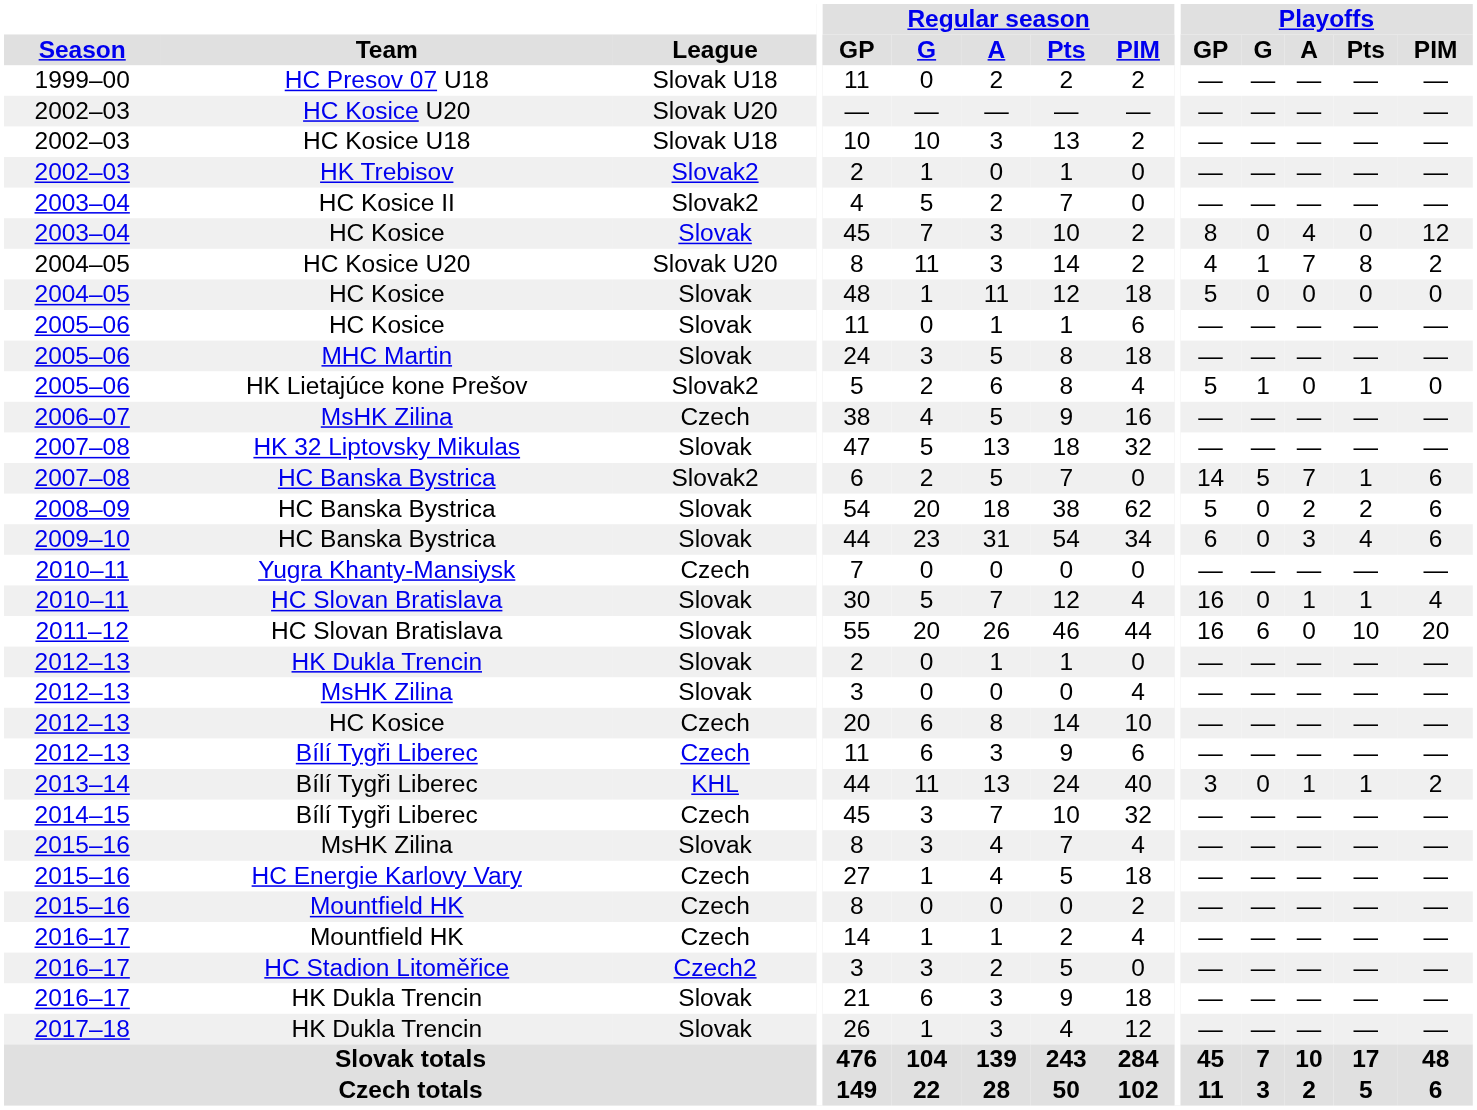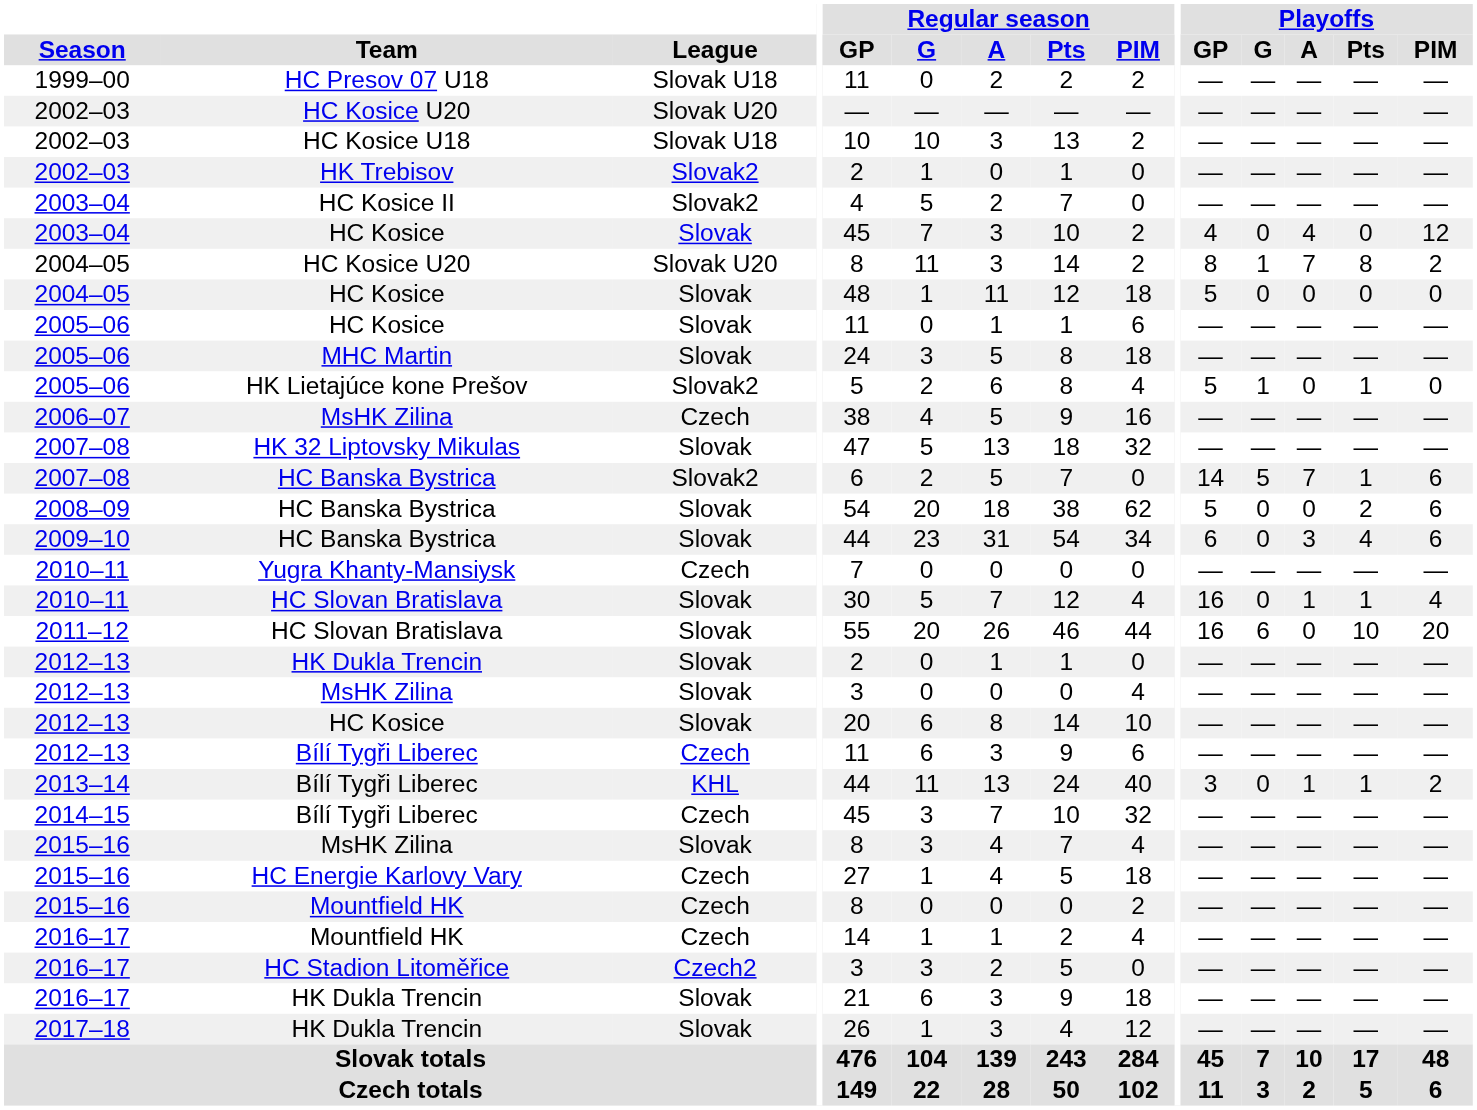 <table border="0" cellpadding="1" cellspacing="0" style="text-align:center; width:60em">
 <tr bgcolor="#e0e0e0">
 <th colspan="3" bgcolor="#ffffff"></th>
 <th rowspan="99" bgcolor="#ffffff"></th>
 <th colspan="5"><a href='#'>Regular season</a></th>
 <th rowspan="99" bgcolor="#ffffff"></th>
 <th colspan="5"><a href='#'>Playoffs</a></th>
 </tr>
 <tr bgcolor="#e0e0e0">
 <th><a href='#'>Season</a></th>
 <th>Team</th>
 <th>League</th>
 <th>GP</th>
 <th><a href='#'>G</a></th>
 <th><a href='#'>A</a></th>
 <th><a href='#'>Pts</a></th>
 <th><a href='#'>PIM</a></th>
 <th>GP</th>
 <th>G</th>
 <th>A</th>
 <th>Pts</th>
 <th>PIM</th>
 </tr>
 <tr>
 <td>1999–00</td>
 <td><a href='#'>HC Presov 07</a> U18</td>
 <td>Slovak U18</td>
 <td>11</td>
 <td>0</td>
 <td>2</td>
 <td>2</td>
 <td>2</td>
 <td>—</td>
 <td>—</td>
 <td>—</td>
 <td>—</td>
 <td>—</td>
 </tr>
 <tr bgcolor="#f0f0f0">
 <td>2002–03</td>
 <td><a href='#'>HC Kosice</a> U20</td>
 <td>Slovak U20</td>
 <td>—</td>
 <td>—</td>
 <td>—</td>
 <td>—</td>
 <td>—</td>
 <td>—</td>
 <td>—</td>
 <td>—</td>
 <td>—</td>
 <td>—</td>
 </tr>
 <tr>
 <td>2002–03</td>
 <td>HC Kosice U18</td>
 <td>Slovak U18</td>
 <td>10</td>
 <td>10</td>
 <td>3</td>
 <td>13</td>
 <td>2</td>
 <td>—</td>
 <td>—</td>
 <td>—</td>
 <td>—</td>
 <td>—</td>
 </tr>
 <tr bgcolor="#f0f0f0">
 <td><a href='#'>2002–03</a></td>
 <td><a href='#'>HK Trebisov</a></td>
 <td><a href='#'>Slovak2</a></td>
 <td>2</td>
 <td>1</td>
 <td>0</td>
 <td>1</td>
 <td>0</td>
 <td>—</td>
 <td>—</td>
 <td>—</td>
 <td>—</td>
 <td>—</td>
 </tr>
 <tr>
 <td><a href='#'>2003–04</a></td>
 <td>HC Kosice II</td>
 <td>Slovak2</td>
 <td>4</td>
 <td>5</td>
 <td>2</td>
 <td>7</td>
 <td>0</td>
 <td>—</td>
 <td>—</td>
 <td>—</td>
 <td>—</td>
 <td>—</td>
 </tr>
 <tr bgcolor="#f0f0f0">
 <td><a href='#'>2003–04</a></td>
 <td>HC Kosice</td>
 <td><a href='#'>Slovak</a></td>
 <td>45</td>
 <td>7</td>
 <td>3</td>
 <td>10</td>
 <td>2</td>
-<td>8</td>
+<td>4</td>
 <td>0</td>
 <td>4</td>
 <td>0</td>
 <td>12</td>
 </tr>
 <tr>
 <td>2004–05</td>
 <td>HC Kosice U20</td>
 <td>Slovak U20</td>
 <td>8</td>
 <td>11</td>
 <td>3</td>
 <td>14</td>
 <td>2</td>
-<td>4</td>
+<td>8</td>
 <td>1</td>
 <td>7</td>
 <td>8</td>
 <td>2</td>
 </tr>
 <tr bgcolor="#f0f0f0">
 <td><a href='#'>2004–05</a></td>
 <td>HC Kosice</td>
 <td>Slovak</td>
 <td>48</td>
 <td>1</td>
 <td>11</td>
 <td>12</td>
 <td>18</td>
 <td>5</td>
 <td>0</td>
 <td>0</td>
 <td>0</td>
 <td>0</td>
 </tr>
 <tr>
 <td><a href='#'>2005–06</a></td>
 <td>HC Kosice</td>
 <td>Slovak</td>
 <td>11</td>
 <td>0</td>
 <td>1</td>
 <td>1</td>
 <td>6</td>
 <td>—</td>
 <td>—</td>
 <td>—</td>
 <td>—</td>
 <td>—</td>
 </tr>
 <tr bgcolor="#f0f0f0">
 <td><a href='#'>2005–06</a></td>
 <td><a href='#'>MHC Martin</a></td>
 <td>Slovak</td>
 <td>24</td>
 <td>3</td>
 <td>5</td>
 <td>8</td>
 <td>18</td>
 <td>—</td>
 <td>—</td>
 <td>—</td>
 <td>—</td>
 <td>—</td>
 </tr>
 <tr>
 <td><a href='#'>2005–06</a></td>
 <td>HK Lietajúce kone Prešov</td>
 <td>Slovak2</td>
 <td>5</td>
 <td>2</td>
 <td>6</td>
 <td>8</td>
 <td>4</td>
 <td>5</td>
 <td>1</td>
 <td>0</td>
 <td>1</td>
 <td>0</td>
 </tr>
 <tr bgcolor="#f0f0f0">
 <td><a href='#'>2006–07</a></td>
 <td><a href='#'>MsHK Zilina</a></td>
 <td>Czech</td>
 <td>38</td>
 <td>4</td>
 <td>5</td>
 <td>9</td>
 <td>16</td>
 <td>—</td>
 <td>—</td>
 <td>—</td>
 <td>—</td>
 <td>—</td>
 </tr>
 <tr>
 <td><a href='#'>2007–08</a></td>
 <td><a href='#'>HK 32 Liptovsky Mikulas</a></td>
 <td>Slovak</td>
 <td>47</td>
 <td>5</td>
 <td>13</td>
 <td>18</td>
 <td>32</td>
 <td>—</td>
 <td>—</td>
 <td>—</td>
 <td>—</td>
 <td>—</td>
 </tr>
 <tr bgcolor="#f0f0f0">
 <td><a href='#'>2007–08</a></td>
 <td><a href='#'>HC Banska Bystrica</a></td>
 <td>Slovak2</td>
 <td>6</td>
 <td>2</td>
 <td>5</td>
 <td>7</td>
 <td>0</td>
 <td>14</td>
 <td>5</td>
 <td>7</td>
 <td>1</td>
 <td>6</td>
 </tr>
 <tr>
 <td><a href='#'>2008–09</a></td>
 <td>HC Banska Bystrica</td>
 <td>Slovak</td>
 <td>54</td>
 <td>20</td>
 <td>18</td>
 <td>38</td>
 <td>62</td>
 <td>5</td>
 <td>0</td>
-<td>2</td>
+<td>0</td>
 <td>2</td>
 <td>6</td>
 </tr>
 <tr bgcolor="#f0f0f0">
 <td><a href='#'>2009–10</a></td>
 <td>HC Banska Bystrica</td>
 <td>Slovak</td>
 <td>44</td>
 <td>23</td>
 <td>31</td>
 <td>54</td>
 <td>34</td>
 <td>6</td>
 <td>0</td>
 <td>3</td>
 <td>4</td>
 <td>6</td>
 </tr>
 <tr>
 <td><a href='#'>2010–11</a></td>
 <td><a href='#'>Yugra Khanty-Mansiysk</a></td>
 <td>Czech</td>
 <td>7</td>
 <td>0</td>
 <td>0</td>
 <td>0</td>
 <td>0</td>
 <td>—</td>
 <td>—</td>
 <td>—</td>
 <td>—</td>
 <td>—</td>
 </tr>
 <tr bgcolor="#f0f0f0">
 <td><a href='#'>2010–11</a></td>
 <td><a href='#'>HC Slovan Bratislava</a></td>
 <td>Slovak</td>
 <td>30</td>
 <td>5</td>
 <td>7</td>
 <td>12</td>
 <td>4</td>
 <td>16</td>
 <td>0</td>
 <td>1</td>
 <td>1</td>
 <td>4</td>
 </tr>
 <tr>
 <td><a href='#'>2011–12</a></td>
 <td>HC Slovan Bratislava</td>
 <td>Slovak</td>
 <td>55</td>
 <td>20</td>
 <td>26</td>
 <td>46</td>
 <td>44</td>
 <td>16</td>
 <td>6</td>
 <td>0</td>
 <td>10</td>
 <td>20</td>
 </tr>
 <tr bgcolor="#f0f0f0">
 <td><a href='#'>2012–13</a></td>
 <td><a href='#'>HK Dukla Trencin</a></td>
 <td>Slovak</td>
 <td>2</td>
 <td>0</td>
 <td>1</td>
 <td>1</td>
 <td>0</td>
 <td>—</td>
 <td>—</td>
 <td>—</td>
 <td>—</td>
 <td>—</td>
 </tr>
 <tr>
 <td><a href='#'>2012–13</a></td>
 <td><a href='#'>MsHK Zilina</a></td>
 <td>Slovak</td>
 <td>3</td>
 <td>0</td>
 <td>0</td>
 <td>0</td>
 <td>4</td>
 <td>—</td>
 <td>—</td>
 <td>—</td>
 <td>—</td>
 <td>—</td>
 </tr>
 <tr bgcolor="#f0f0f0">
 <td><a href='#'>2012–13</a></td>
 <td>HC Kosice</td>
-<td>Czech</td>
+<td>Slovak</td>
 <td>20</td>
 <td>6</td>
 <td>8</td>
 <td>14</td>
 <td>10</td>
 <td>—</td>
 <td>—</td>
 <td>—</td>
 <td>—</td>
 <td>—</td>
 </tr>
 <tr>
 <td><a href='#'>2012–13</a></td>
 <td><a href='#'>Bílí Tygři Liberec</a></td>
 <td><a href='#'>Czech</a></td>
 <td>11</td>
 <td>6</td>
 <td>3</td>
 <td>9</td>
 <td>6</td>
 <td>—</td>
 <td>—</td>
 <td>—</td>
 <td>—</td>
 <td>—</td>
 </tr>
 <tr bgcolor="#f0f0f0">
 <td><a href='#'>2013–14</a></td>
 <td>Bílí Tygři Liberec</td>
 <td><a href='#'>KHL</a></td>
 <td>44</td>
 <td>11</td>
 <td>13</td>
 <td>24</td>
 <td>40</td>
 <td>3</td>
 <td>0</td>
 <td>1</td>
 <td>1</td>
 <td>2</td>
 </tr>
 <tr>
 <td><a href='#'>2014–15</a></td>
 <td>Bílí Tygři Liberec</td>
 <td>Czech</td>
 <td>45</td>
 <td>3</td>
 <td>7</td>
 <td>10</td>
 <td>32</td>
 <td>—</td>
 <td>—</td>
 <td>—</td>
 <td>—</td>
 <td>—</td>
 </tr>
 <tr bgcolor="#f0f0f0">
 <td><a href='#'>2015–16</a></td>
 <td>MsHK Zilina</td>
 <td>Slovak</td>
 <td>8</td>
 <td>3</td>
 <td>4</td>
 <td>7</td>
 <td>4</td>
 <td>—</td>
 <td>—</td>
 <td>—</td>
 <td>—</td>
 <td>—</td>
 </tr>
 <tr>
 <td><a href='#'>2015–16</a></td>
 <td><a href='#'>HC Energie Karlovy Vary</a></td>
 <td>Czech</td>
 <td>27</td>
 <td>1</td>
 <td>4</td>
 <td>5</td>
 <td>18</td>
 <td>—</td>
 <td>—</td>
 <td>—</td>
 <td>—</td>
 <td>—</td>
 </tr>
 <tr bgcolor="#f0f0f0">
 <td><a href='#'>2015–16</a></td>
 <td><a href='#'>Mountfield HK</a></td>
 <td>Czech</td>
 <td>8</td>
 <td>0</td>
 <td>0</td>
 <td>0</td>
 <td>2</td>
 <td>—</td>
 <td>—</td>
 <td>—</td>
 <td>—</td>
 <td>—</td>
 </tr>
 <tr>
 <td><a href='#'>2016–17</a></td>
 <td>Mountfield HK</td>
 <td>Czech</td>
 <td>14</td>
 <td>1</td>
 <td>1</td>
 <td>2</td>
 <td>4</td>
 <td>—</td>
 <td>—</td>
 <td>—</td>
 <td>—</td>
 <td>—</td>
 </tr>
 <tr bgcolor="#f0f0f0">
 <td><a href='#'>2016–17</a></td>
 <td><a href='#'>HC Stadion Litoměřice</a></td>
 <td><a href='#'>Czech2</a></td>
 <td>3</td>
 <td>3</td>
 <td>2</td>
 <td>5</td>
 <td>0</td>
 <td>—</td>
 <td>—</td>
 <td>—</td>
 <td>—</td>
 <td>—</td>
 </tr>
 <tr>
 <td><a href='#'>2016–17</a></td>
 <td>HK Dukla Trencin</td>
 <td>Slovak</td>
 <td>21</td>
 <td>6</td>
 <td>3</td>
 <td>9</td>
 <td>18</td>
 <td>—</td>
 <td>—</td>
 <td>—</td>
 <td>—</td>
 <td>—</td>
 </tr>
 <tr bgcolor="#f0f0f0">
 <td><a href='#'>2017–18</a></td>
 <td>HK Dukla Trencin</td>
 <td>Slovak</td>
 <td>26</td>
 <td>1</td>
 <td>3</td>
 <td>4</td>
 <td>12</td>
 <td>—</td>
 <td>—</td>
 <td>—</td>
 <td>—</td>
 <td>—</td>
 </tr>
 <tr>
 </tr>
 <tr ALIGN="center" bgcolor="#e0e0e0">
 <th colspan="3">Slovak totals</th>
 <th ALIGN="center">476</th>
 <th ALIGN="center">104</th>
 <th ALIGN="center">139</th>
 <th ALIGN="center">243</th>
 <th ALIGN="center">284</th>
 <th ALIGN="center">45</th>
 <th ALIGN="center">7</th>
 <th ALIGN="center">10</th>
 <th ALIGN="center">17</th>
 <th ALIGN="center">48</th>
 </tr>
 <tr>
 </tr>
 <tr ALIGN="center" bgcolor="#e0e0e0">
 <th colspan="3">Czech totals</th>
 <th ALIGN="center">149</th>
 <th ALIGN="center">22</th>
 <th ALIGN="center">28</th>
 <th ALIGN="center">50</th>
 <th ALIGN="center">102</th>
 <th ALIGN="center">11</th>
 <th ALIGN="center">3</th>
 <th ALIGN="center">2</th>
 <th ALIGN="center">5</th>
 <th ALIGN="center">6</th>
 </tr>
 </table>
